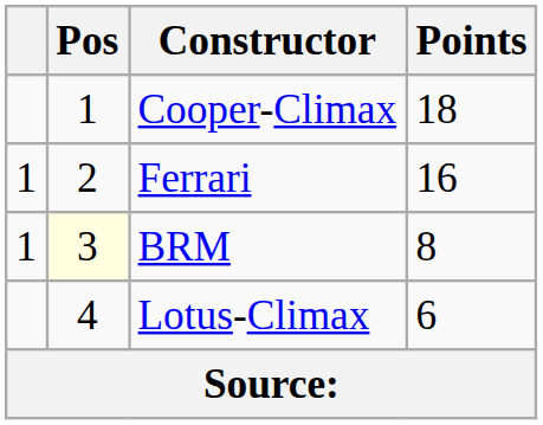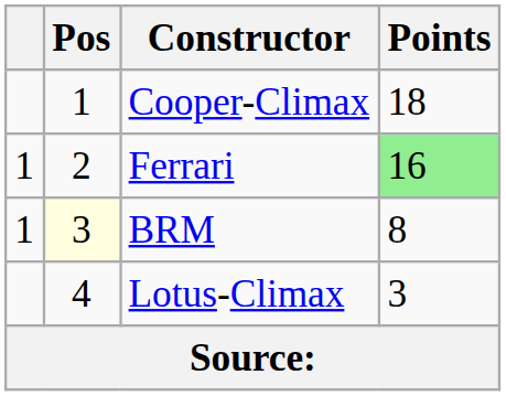 <table class="wikitable" style="font-size: 95%;">
 <tr>
 <th></th>
 <th>Pos</th>
 <th>Constructor</th>
 <th>Points</th>
 </tr>
 <tr>
 <td align="left"></td>
 <td align="center">1</td>
 <td> <a href='#'>Cooper</a>-<a href='#'>Climax</a></td>
 <td align=left>18</td>
 </tr>
 <tr>
 <td align="left"> 1</td>
 <td align="center">2</td>
 <td> <a href='#'>Ferrari</a></td>
-<td align=left>16</td>
+<td align=left style="background: lightgreen;">16</td>
 </tr>
 <tr>
 <td align="left"> 1</td>
 <td align="center" style="background: lightyellow;">3</td>
 <td> <a href='#'>BRM</a></td>
 <td align=left>8</td>
 </tr>
 <tr>
 <td align="left"></td>
 <td align="center">4</td>
 <td> <a href='#'>Lotus</a>-<a href='#'>Climax</a></td>
-<td align=left>6</td>
+<td align=left>3</td>
 </tr>
 <tr>
 <th colspan=4>Source:</th>
 </tr>
 </table>
